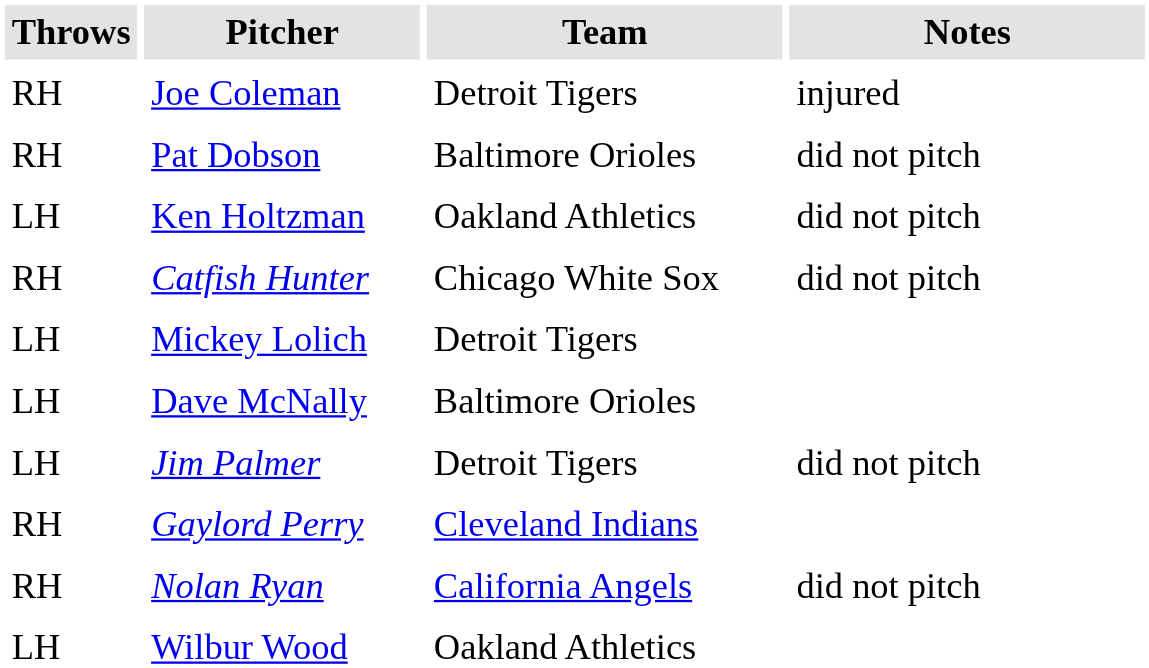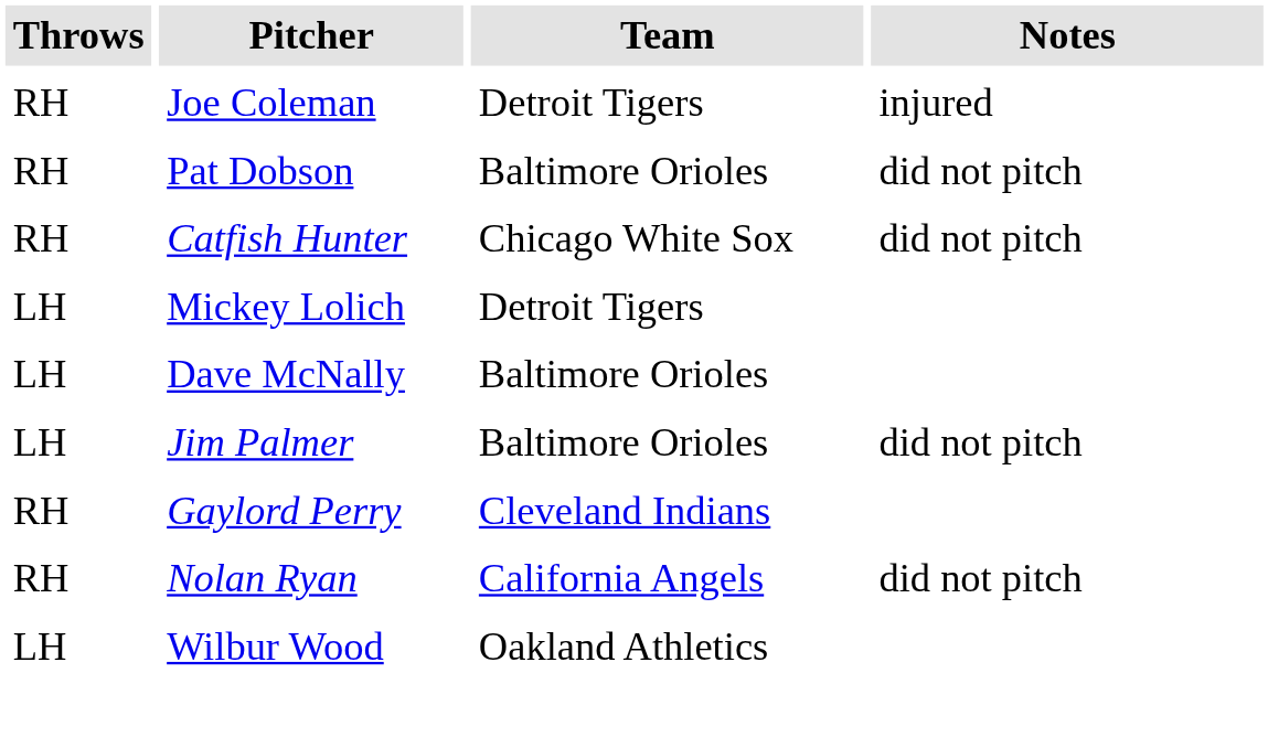 <table border="0" cellspacing="3" cellpadding="3">
 <tr style="background: #e3e3e3;">
 <th width="50">Throws</th>
 <th width="115">Pitcher</th>
 <th width="150">Team</th>
 <th width="150">Notes</th>
 </tr>
 <tr>
 <td>RH</td>
 <td><a href='#'>Joe Coleman</a></td>
 <td>Detroit Tigers</td>
 <td>injured</td>
 </tr>
 <tr>
 <td>RH</td>
 <td><a href='#'>Pat Dobson</a></td>
 <td>Baltimore Orioles</td>
-<td>did not pitch</td>
-</tr>
-<tr>
-<td>LH</td>
-<td><a href='#'>Ken Holtzman</a></td>
-<td>Oakland Athletics</td>
 <td>did not pitch</td>
 </tr>
 <tr>
 <td>RH</td>
 <td><em><a href='#'>Catfish Hunter</a></em></td>
 <td>Chicago White Sox</td>
 <td>did not pitch</td>
 </tr>
 <tr>
 <td>LH</td>
 <td><a href='#'>Mickey Lolich</a></td>
 <td>Detroit Tigers</td>
 <td></td>
 </tr>
 <tr>
 <td>LH</td>
 <td><a href='#'>Dave McNally</a></td>
 <td>Baltimore Orioles</td>
 <td></td>
 </tr>
 <tr>
 <td>LH</td>
 <td><em><a href='#'>Jim Palmer</a></em></td>
-<td>Detroit Tigers</td>
+<td>Baltimore Orioles</td>
 <td>did not pitch</td>
 </tr>
 <tr>
 <td>RH</td>
 <td><em><a href='#'>Gaylord Perry</a></em></td>
 <td><a href='#'>Cleveland Indians</a></td>
 <td></td>
 </tr>
 <tr>
 <td>RH</td>
 <td><em><a href='#'>Nolan Ryan</a></em></td>
 <td><a href='#'>California Angels</a></td>
 <td>did not pitch</td>
 </tr>
 <tr>
 <td>LH</td>
 <td><a href='#'>Wilbur Wood</a></td>
 <td>Oakland Athletics</td>
 <td></td>
 </tr>
 </table>
